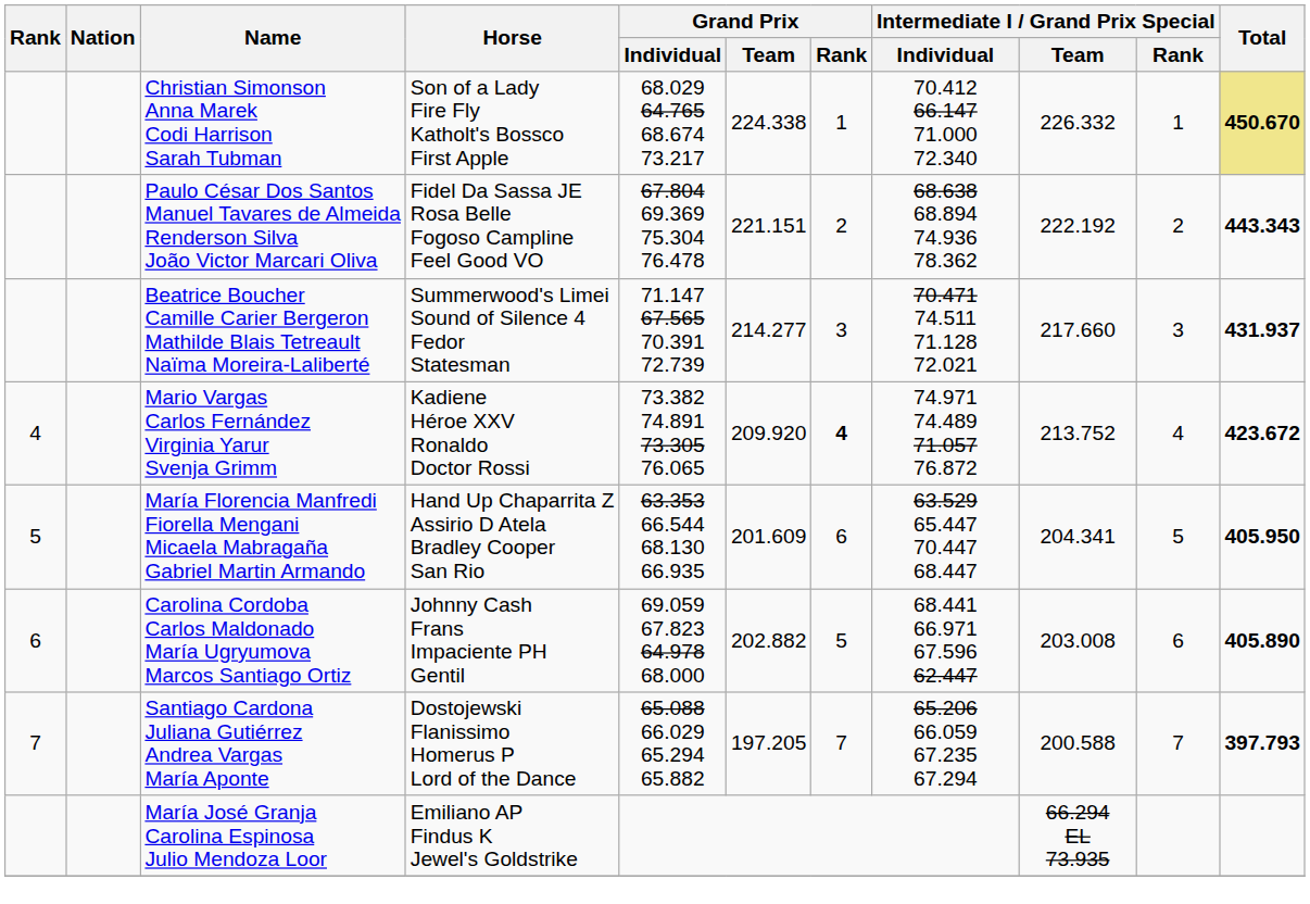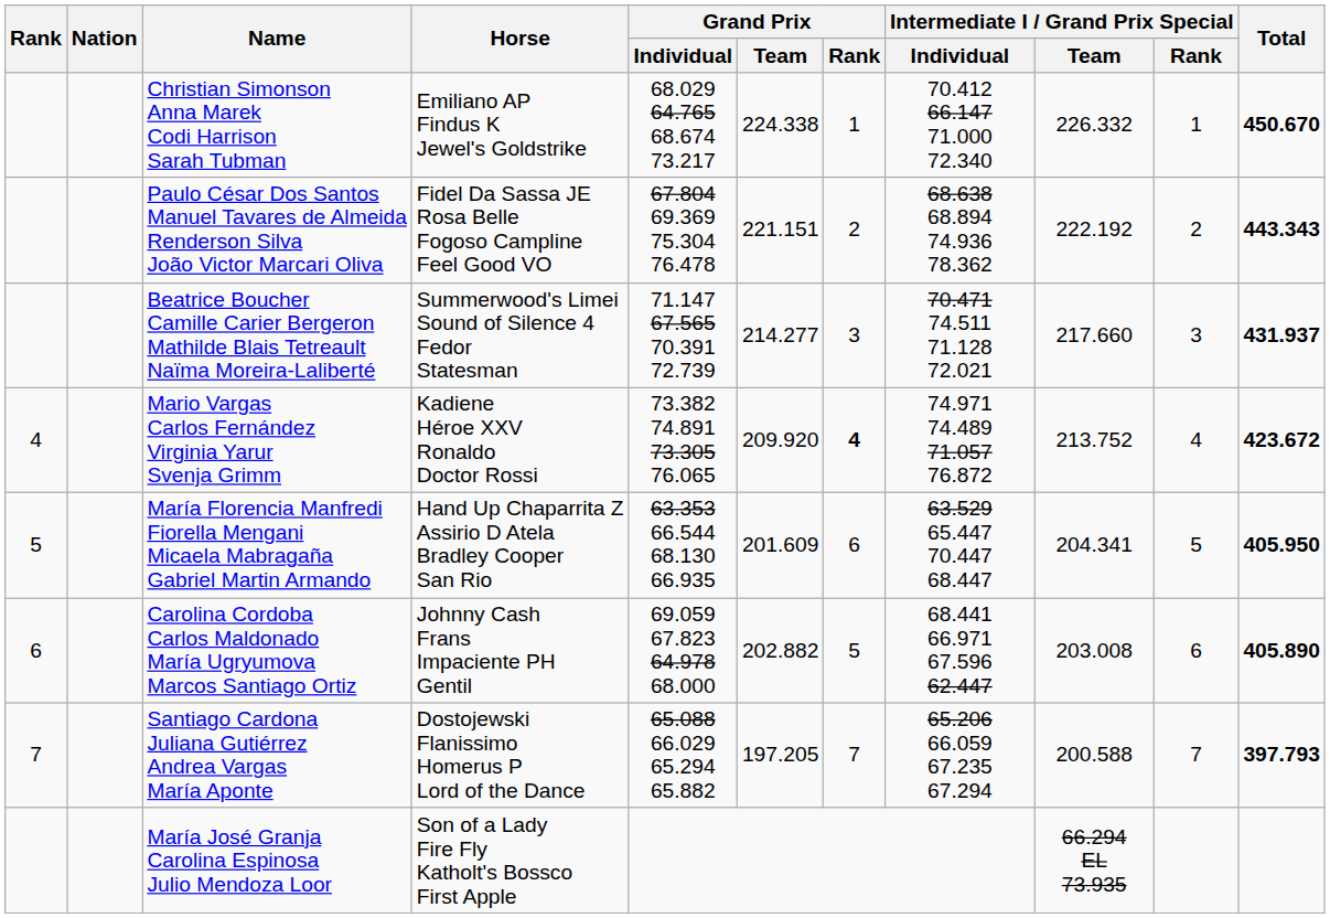 <table class="wikitable sortable" style="text-align:center" style="font-size:95%">
 <tr>
 <th rowspan="2">Rank</th>
 <th rowspan="2">Nation</th>
 <th rowspan="2">Name</th>
 <th rowspan="2">Horse</th>
 <th colspan="3">Grand Prix</th>
 <th colspan="3">Intermediate I / Grand Prix Special</th>
 <th rowspan="2">Total</th>
 </tr>
 <tr>
 <th>Individual</th>
 <th>Team</th>
 <th>Rank</th>
 <th>Individual</th>
 <th>Team</th>
 <th>Rank</th>
 </tr>
 <tr>
 <td></td>
 <td align="left"></td>
 <td align="left"><a href='#'>Christian Simonson</a><br><a href='#'>Anna Marek</a><br><a href='#'>Codi Harrison</a><br><a href='#'>Sarah Tubman</a></td>
-<td align="left">Son of a Lady<br>Fire Fly<br>Katholt's Bossco<br>First Apple</td>
+<td align="left">Emiliano AP<br>Findus K<br>Jewel's Goldstrike</td>
 <td>68.029<br><s>64.765</s><br>68.674<br>73.217</td>
 <td>224.338</td>
 <td>1</td>
 <td>70.412<br><s>66.147</s><br>71.000<br>72.340</td>
 <td>226.332</td>
 <td>1</td>
-<td style="background: khaki;"><strong>450.670</strong></td>
+<td><strong>450.670</strong></td>
 </tr>
 <tr>
 <td></td>
 <td align="left"></td>
 <td align="left"><a href='#'>Paulo César Dos Santos</a><br><a href='#'>Manuel Tavares de Almeida</a><br><a href='#'>Renderson Silva</a><br><a href='#'>João Victor Marcari Oliva</a></td>
 <td align="left">Fidel Da Sassa JE<br>Rosa Belle<br>Fogoso Campline<br>Feel Good VO</td>
 <td><s>67.804</s><br>69.369<br>75.304<br>76.478</td>
 <td>221.151</td>
 <td>2</td>
 <td><s>68.638</s><br>68.894<br>74.936<br>78.362</td>
 <td>222.192</td>
 <td>2</td>
 <td><strong>443.343</strong></td>
 </tr>
 <tr>
 <td></td>
 <td align="left"></td>
 <td align="left"><a href='#'>Beatrice Boucher</a><br><a href='#'>Camille Carier Bergeron</a><br><a href='#'>Mathilde Blais Tetreault</a><br><a href='#'>Naïma Moreira-Laliberté</a></td>
 <td align="left">Summerwood's Limei<br>Sound of Silence 4<br>Fedor<br>Statesman</td>
 <td>71.147<br><s>67.565</s><br>70.391<br>72.739</td>
 <td>214.277</td>
 <td>3</td>
 <td><s>70.471</s><br>74.511<br>71.128<br>72.021</td>
 <td>217.660</td>
 <td>3</td>
 <td><strong>431.937</strong></td>
 </tr>
 <tr>
 <td>4</td>
 <td align="left"></td>
 <td align="left"><a href='#'>Mario Vargas</a><br><a href='#'>Carlos Fernández</a><br><a href='#'>Virginia Yarur</a><br><a href='#'>Svenja Grimm</a></td>
 <td align="left">Kadiene<br>Héroe XXV<br>Ronaldo<br>Doctor Rossi</td>
 <td>73.382<br>74.891<br><s>73.305</s><br>76.065</td>
 <td>209.920</td>
 <td><strong>4</strong></td>
 <td>74.971<br>74.489<br><s>71.057</s><br>76.872</td>
 <td>213.752</td>
 <td>4</td>
 <td><strong>423.672</strong></td>
 </tr>
 <tr>
 <td>5</td>
 <td align="left"></td>
 <td align="left"><a href='#'>María Florencia Manfredi</a><br><a href='#'>Fiorella Mengani</a><br><a href='#'>Micaela Mabragaña</a><br><a href='#'>Gabriel Martin Armando</a></td>
 <td align="left">Hand Up Chaparrita Z<br>Assirio D Atela<br>Bradley Cooper<br>San Rio</td>
 <td><s>63.353</s><br>66.544<br>68.130<br>66.935</td>
 <td>201.609</td>
 <td>6</td>
 <td><s>63.529</s><br>65.447<br>70.447<br>68.447</td>
 <td>204.341</td>
 <td>5</td>
 <td><strong>405.950</strong></td>
 </tr>
 <tr>
 <td>6</td>
 <td align="left"></td>
 <td align="left"><a href='#'>Carolina Cordoba</a><br><a href='#'>Carlos Maldonado</a><br><a href='#'>María Ugryumova</a><br><a href='#'>Marcos Santiago Ortiz</a></td>
 <td align="left">Johnny Cash<br>Frans<br>Impaciente PH<br>Gentil</td>
 <td>69.059<br>67.823<br><s>64.978</s><br>68.000</td>
 <td>202.882</td>
 <td>5</td>
 <td>68.441<br>66.971<br>67.596<br><s>62.447</s></td>
 <td>203.008</td>
 <td>6</td>
 <td><strong>405.890</strong></td>
 </tr>
 <tr>
 <td>7</td>
 <td align="left"></td>
 <td align="left"><a href='#'>Santiago Cardona</a><br><a href='#'>Juliana Gutiérrez</a><br><a href='#'>Andrea Vargas</a><br><a href='#'>María Aponte</a></td>
 <td align="left">Dostojewski<br>Flanissimo<br>Homerus P<br>Lord of the Dance</td>
 <td><s>65.088</s><br>66.029<br>65.294<br>65.882</td>
 <td>197.205</td>
 <td>7</td>
 <td><s>65.206</s><br>66.059<br>67.235<br>67.294<br></td>
 <td>200.588</td>
 <td>7</td>
 <td><strong>397.793</strong></td>
 </tr>
 <tr>
 <td></td>
 <td align="left"></td>
 <td align="left"><a href='#'>María José Granja</a><br><a href='#'>Carolina Espinosa</a><br><a href='#'>Julio Mendoza Loor</a></td>
-<td align="left">Emiliano AP<br>Findus K<br>Jewel's Goldstrike</td>
+<td align="left">Son of a Lady<br>Fire Fly<br>Katholt's Bossco<br>First Apple</td>
 <td colspan="4"></td>
 <td><s>66.294</s><br><s>EL</s><br><s>73.935</s></td>
 <td></td>
 <td></td>
 </tr>
 <tr>
 </tr>
 </table>
